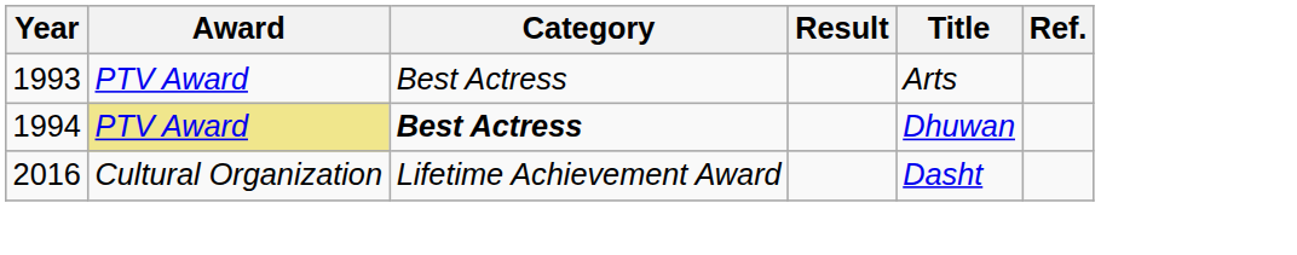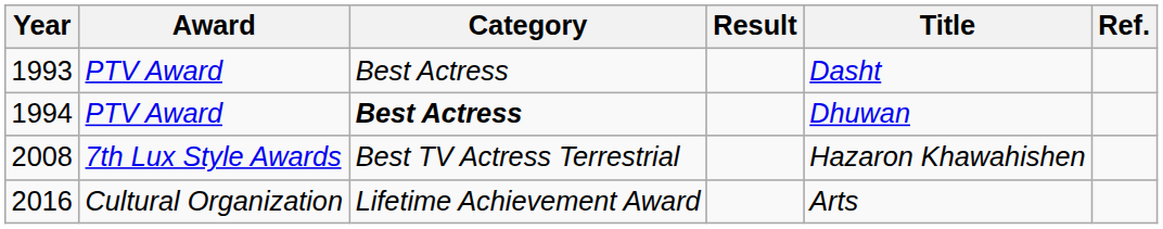 <table class="wikitable">
 <tr>
 <th>Year</th>
 <th>Award</th>
 <th>Category</th>
 <th>Result</th>
 <th>Title</th>
 <th>Ref.</th>
 </tr>
 <tr>
 <td>1993</td>
 <td><em><a href='#'>PTV Award</a></em></td>
 <td><em>Best Actress</em></td>
 <td></td>
-<td><em>Arts</em></td>
+<td><em><a href='#'>Dasht</a></em></td>
 <td></td>
 </tr>
 <tr>
 <td>1994</td>
-<td style="background: khaki;"><em><a href='#'>PTV Award</a></em></td>
+<td><em><a href='#'>PTV Award</a></em></td>
 <td><strong><em>Best Actress</em></strong></td>
 <td></td>
 <td><em><a href='#'>Dhuwan</a></em></td>
+<td></td>
+</tr>
+<tr>
+<td>2008</td>
+<td><em><a href='#'>7th Lux Style Awards</a></em></td>
+<td><em>Best TV Actress Terrestrial</em></td>
+<td></td>
+<td><em>Hazaron Khawahishen</em></td>
 <td></td>
 </tr>
 <tr>
 <td>2016</td>
 <td><em>Cultural Organization</em></td>
 <td><em>Lifetime Achievement Award</em></td>
 <td></td>
-<td><em><a href='#'>Dasht</a></em></td>
+<td><em>Arts</em></td>
 <td></td>
 </tr>
 </table>
